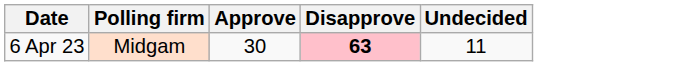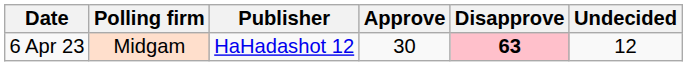 <table class="wikitable sortable" style="text-align:center; font-size:90%; line-height:13px">
 <tr>
 <th>Date</th>
 <th>Polling firm</th>
+<th>Publisher</th>
 <th>Approve</th>
 <th>Disapprove</th>
 <th>Undecided</th>
 </tr>
 <tr>
 <td data-sort-value=2023-04-06>6 Apr 23</td>
 <td style="background:#FFDFCC;">Midgam</td>
+<td><a href='#'>HaHadashot 12</a></td>
 <td>30</td>
 <td style=background:pink><strong>63</strong></td>
-<td>11</td>
+<td>12</td>
 </tr>
 </table>
